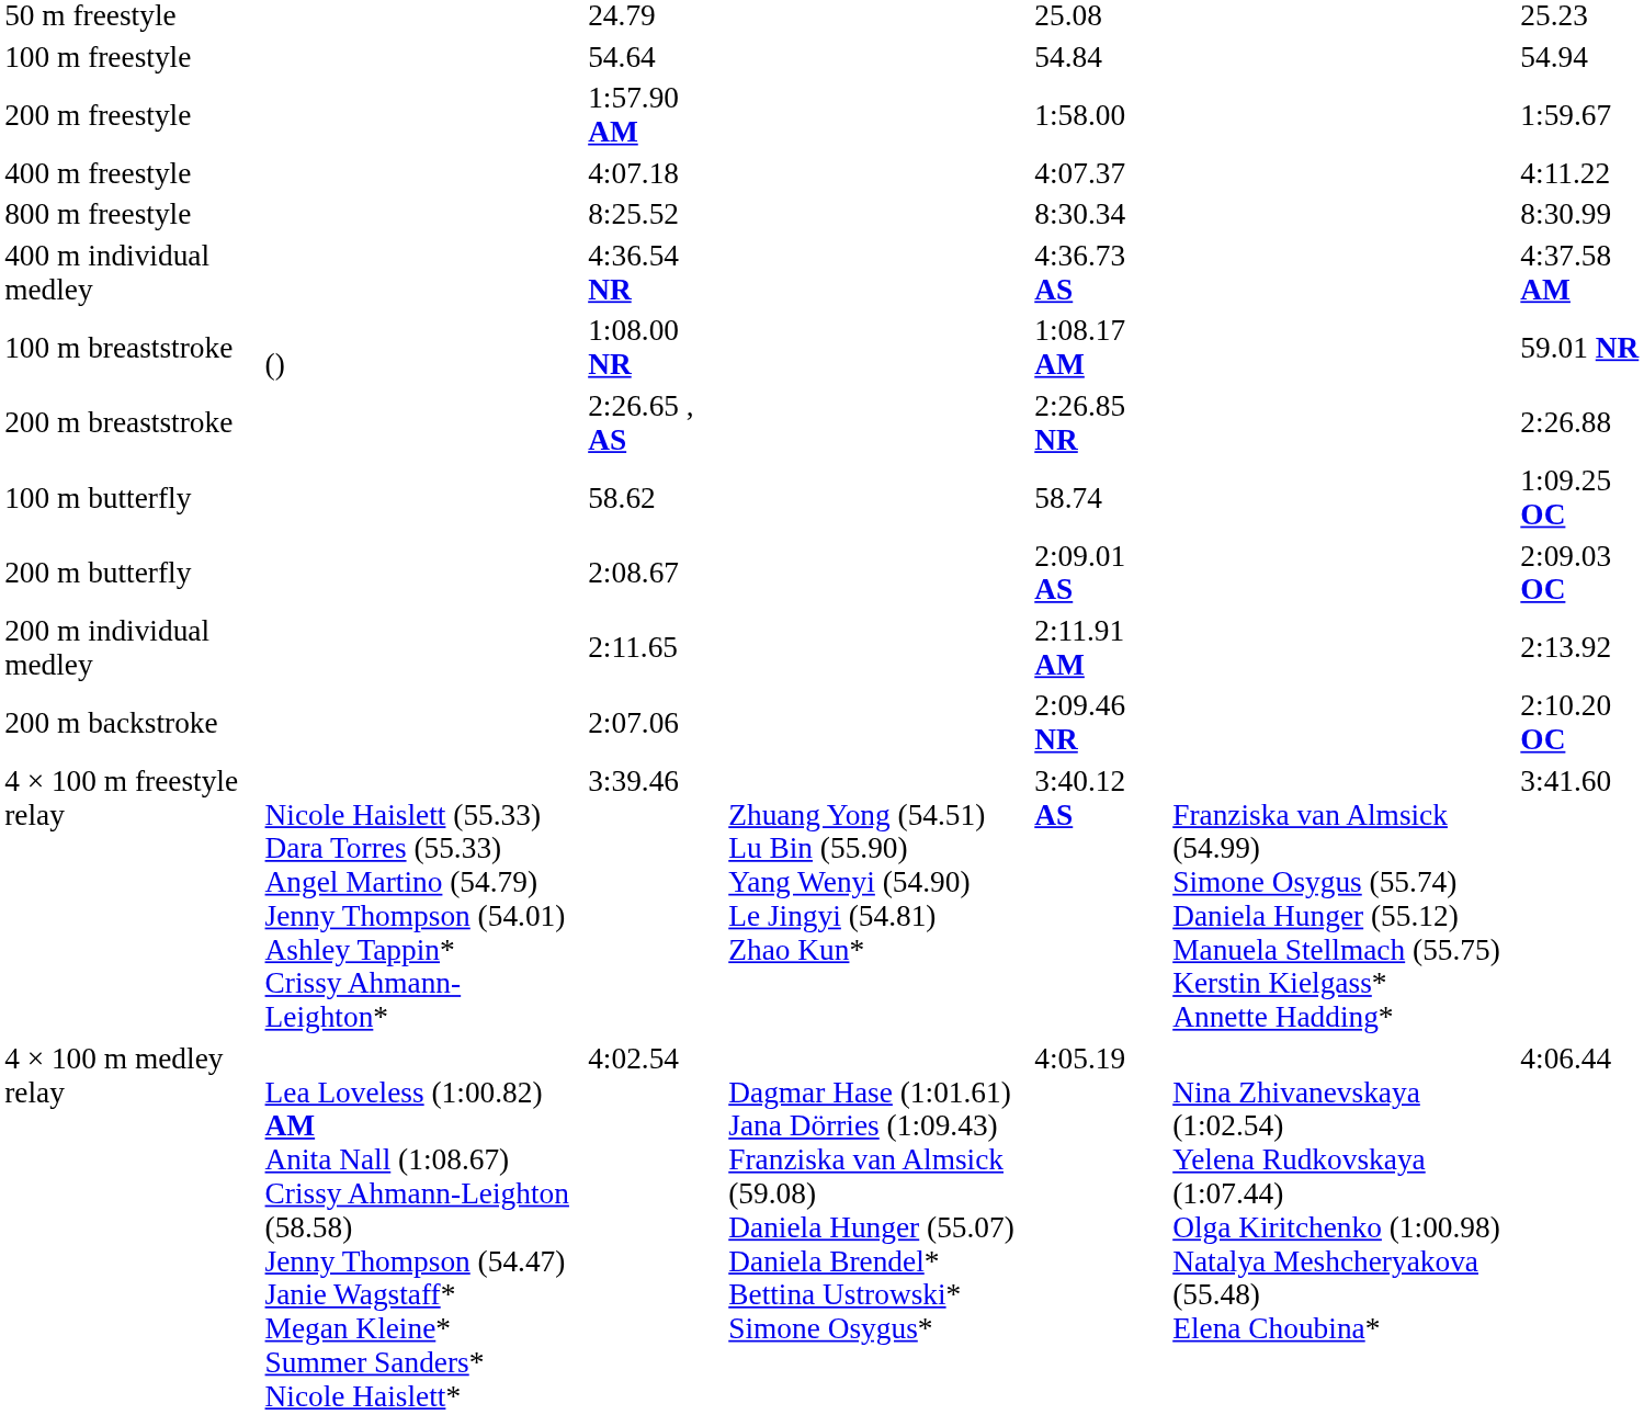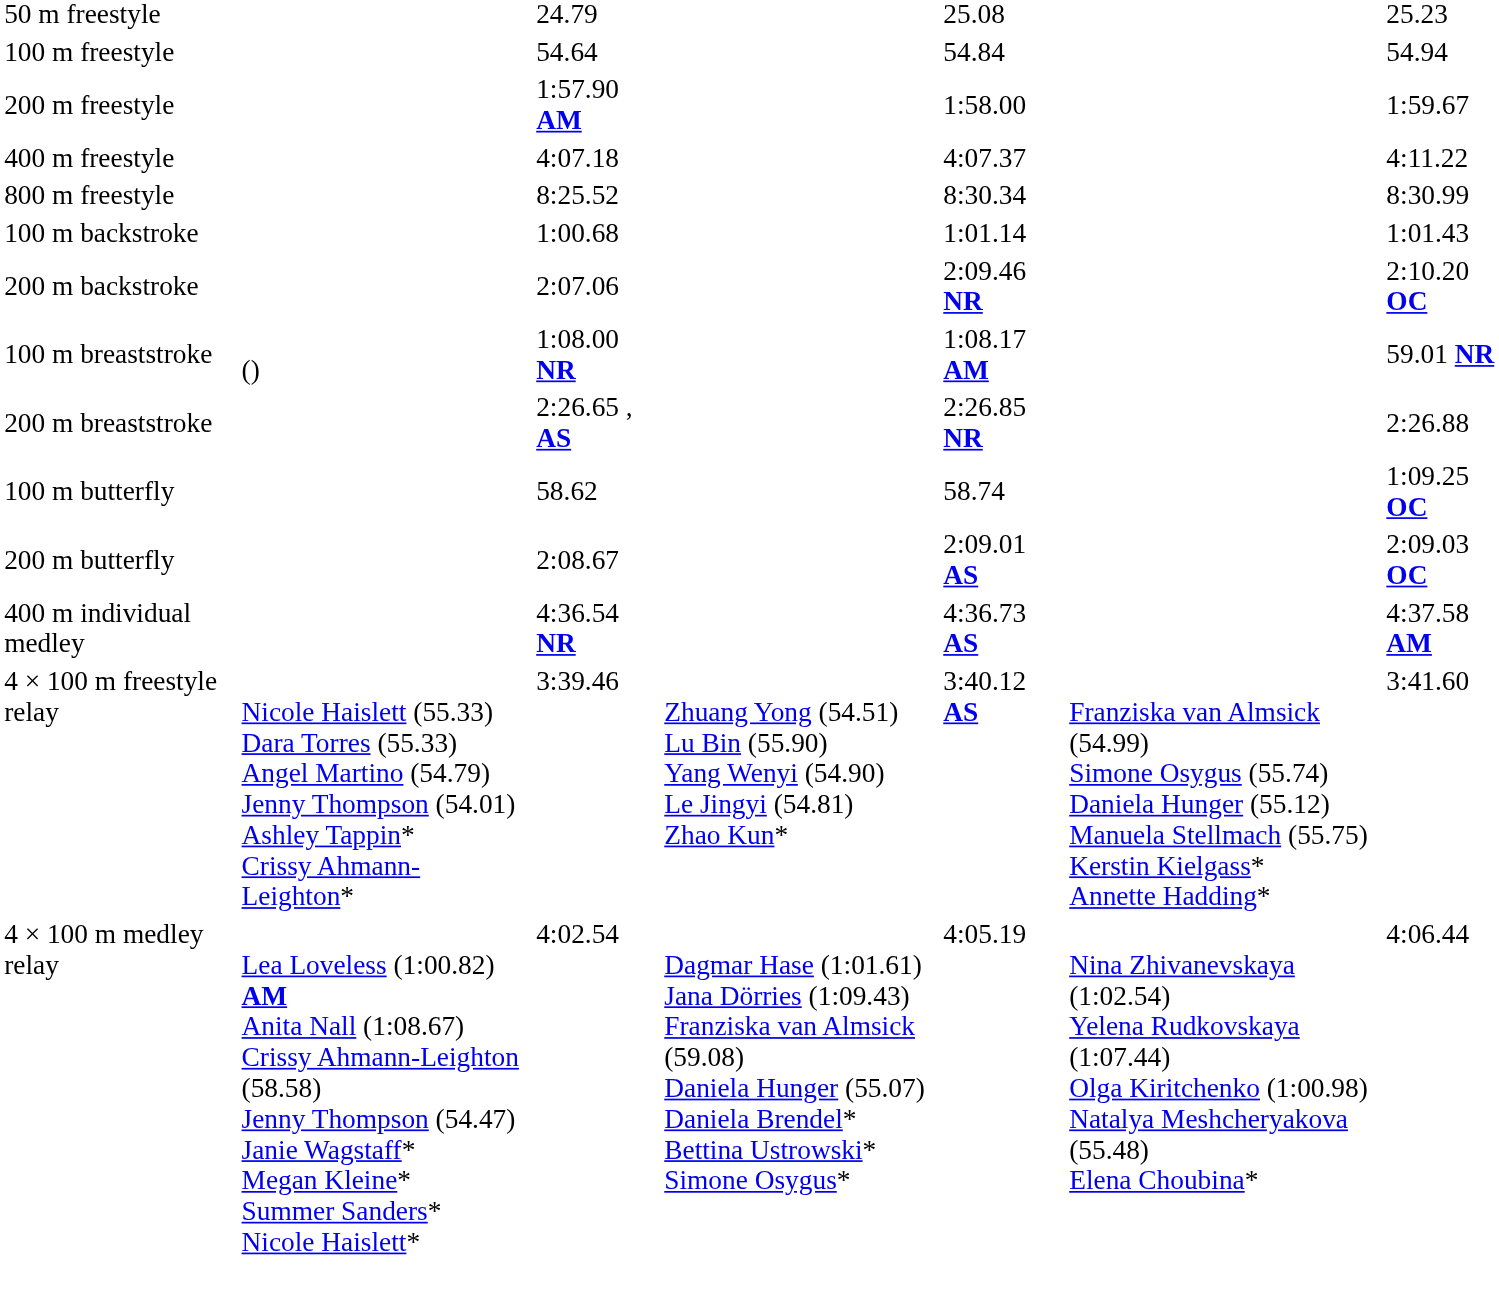 <table>
 <tr>
 <td>50 m freestyle <br> </td>
 <td></td>
 <td>24.79 </td>
 <td></td>
 <td>25.08</td>
 <td></td>
 <td>25.23</td>
 </tr>
 <tr>
 <td>100 m freestyle <br> </td>
 <td></td>
 <td>54.64 </td>
 <td></td>
 <td>54.84</td>
 <td></td>
 <td>54.94</td>
 </tr>
 <tr>
 <td>200 m freestyle <br> </td>
 <td></td>
 <td>1:57.90 <strong><a href='#'>AM</a></strong></td>
 <td></td>
 <td>1:58.00</td>
 <td></td>
 <td>1:59.67</td>
 </tr>
 <tr>
 <td>400 m freestyle <br> </td>
 <td></td>
 <td>4:07.18</td>
 <td></td>
 <td>4:07.37</td>
 <td></td>
 <td>4:11.22</td>
 </tr>
 <tr>
 <td>800 m freestyle <br> </td>
 <td></td>
 <td>8:25.52</td>
 <td></td>
 <td>8:30.34</td>
 <td></td>
 <td>8:30.99</td>
 </tr>
 <tr>
-<td>400 m individual medley <br> </td>
+<td>100 m backstroke <br> </td>
 <td></td>
-<td>4:36.54 <strong><a href='#'>NR</a></strong></td>
+<td>1:00.68 </td>
 <td></td>
-<td>4:36.73 <strong><a href='#'>AS</a></strong></td>
+<td>1:01.14</td>
 <td></td>
-<td>4:37.58 <strong><a href='#'>AM</a></strong></td>
+<td>1:01.43</td>
+</tr>
+<tr>
+<td>200 m backstroke <br> </td>
+<td></td>
+<td>2:07.06 </td>
+<td></td>
+<td>2:09.46 <strong><a href='#'>NR</a></strong></td>
+<td></td>
+<td>2:10.20 <strong><a href='#'>OC</a></strong></td>
 </tr>
 <tr>
 <td>100 m breaststroke <br> </td>
 <td><br>()</td>
 <td>1:08.00 <strong><a href='#'>NR</a></strong></td>
 <td></td>
 <td>1:08.17 <strong><a href='#'>AM</a></strong></td>
 <td></td>
 <td>59.01 <strong><a href='#'>NR</a></strong></td>
 </tr>
 <tr>
 <td>200 m breaststroke <br> </td>
 <td></td>
 <td>2:26.65 , <strong><a href='#'>AS</a></strong></td>
 <td></td>
 <td>2:26.85 <strong><a href='#'>NR</a></strong></td>
 <td></td>
 <td>2:26.88</td>
 </tr>
 <tr>
 <td>100 m butterfly <br> </td>
 <td></td>
 <td>58.62 </td>
 <td></td>
 <td>58.74</td>
 <td></td>
 <td>1:09.25 <strong><a href='#'>OC</a></strong></td>
 </tr>
 <tr>
 <td>200 m butterfly <br> </td>
 <td></td>
 <td>2:08.67</td>
 <td></td>
 <td>2:09.01 <strong><a href='#'>AS</a></strong></td>
 <td></td>
 <td>2:09.03 <strong><a href='#'>OC</a></strong></td>
 </tr>
 <tr>
-<td>200 m individual medley <br> </td>
+<td>400 m individual medley <br> </td>
 <td></td>
-<td>2:11.65 </td>
+<td>4:36.54 <strong><a href='#'>NR</a></strong></td>
 <td></td>
-<td>2:11.91 <strong><a href='#'>AM</a></strong></td>
+<td>4:36.73 <strong><a href='#'>AS</a></strong></td>
 <td></td>
-<td>2:13.92</td>
-</tr>
-<tr>
-<td>200 m backstroke <br> </td>
-<td></td>
-<td>2:07.06 </td>
-<td></td>
-<td>2:09.46 <strong><a href='#'>NR</a></strong></td>
-<td></td>
-<td>2:10.20 <strong><a href='#'>OC</a></strong></td>
+<td>4:37.58 <strong><a href='#'>AM</a></strong></td>
 </tr>
 <tr valign="top">
 <td>4 × 100 m freestyle relay <br> </td>
 <td valign=top><br><a href='#'>Nicole Haislett</a> (55.33)<br> <a href='#'>Dara Torres</a> (55.33)<br><a href='#'>Angel Martino</a> (54.79)<br> <a href='#'>Jenny Thompson</a> (54.01)<br><a href='#'>Ashley Tappin</a>*<br><a href='#'>Crissy Ahmann-Leighton</a>*</td>
 <td>3:39.46 </td>
 <td valign=top><br> <a href='#'>Zhuang Yong</a> (54.51) <br> <a href='#'>Lu Bin</a> (55.90)<br> <a href='#'>Yang Wenyi</a> (54.90)<br><a href='#'>Le Jingyi</a> (54.81)<br><a href='#'>Zhao Kun</a>*</td>
 <td>3:40.12 <strong><a href='#'>AS</a></strong></td>
 <td valign=top><br><a href='#'>Franziska van Almsick</a> (54.99)<br> <a href='#'>Simone Osygus</a> (55.74)<br><a href='#'>Daniela Hunger</a> (55.12)<br> <a href='#'>Manuela Stellmach</a> (55.75)<br><a href='#'>Kerstin Kielgass</a>*<br><a href='#'>Annette Hadding</a>*</td>
 <td>3:41.60</td>
 </tr>
 <tr valign="top">
 <td>4 × 100 m medley relay <br> </td>
 <td valign=top><br> <a href='#'>Lea Loveless</a> (1:00.82) <strong><a href='#'>AM</a></strong><br> <a href='#'>Anita Nall</a> (1:08.67)<br> <a href='#'>Crissy Ahmann-Leighton</a> (58.58)<br> <a href='#'>Jenny Thompson</a> (54.47)<br><a href='#'>Janie Wagstaff</a>*<br><a href='#'>Megan Kleine</a>*<br><a href='#'>Summer Sanders</a>*<br><a href='#'>Nicole Haislett</a>*</td>
 <td>4:02.54 </td>
 <td valign=top><br> <a href='#'>Dagmar Hase</a> (1:01.61)<br> <a href='#'>Jana Dörries</a> (1:09.43)<br> <a href='#'>Franziska van Almsick</a> (59.08)<br> <a href='#'>Daniela Hunger</a> (55.07)<br><a href='#'>Daniela Brendel</a>*<br><a href='#'>Bettina Ustrowski</a>*<br><a href='#'>Simone Osygus</a>*</td>
 <td>4:05.19</td>
 <td valign=top><br> <a href='#'>Nina Zhivanevskaya</a> (1:02.54)<br> <a href='#'>Yelena Rudkovskaya</a> (1:07.44)<br> <a href='#'>Olga Kiritchenko</a> (1:00.98)<br> <a href='#'>Natalya Meshcheryakova</a> (55.48)<br><a href='#'>Elena Choubina</a>*</td>
 <td>4:06.44</td>
 </tr>
 </table>
